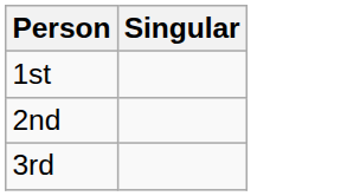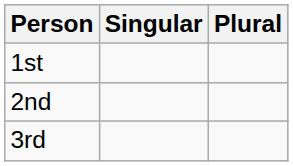 <table class="wikitable">
 <tr>
 <th>Person</th>
 <th>Singular</th>
+<th>Plural</th>
 </tr>
 <tr>
 <td>1st</td>
+<td></td>
 <td></td>
 </tr>
 <tr>
 <td>2nd</td>
 <td></td>
+<td></td>
 </tr>
 <tr>
 <td>3rd</td>
 <td></td>
+<td></td>
 </tr>
 </table>
